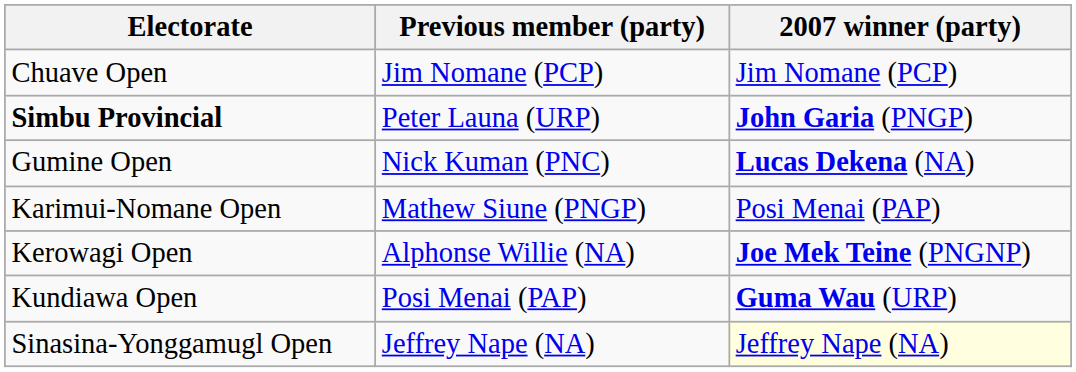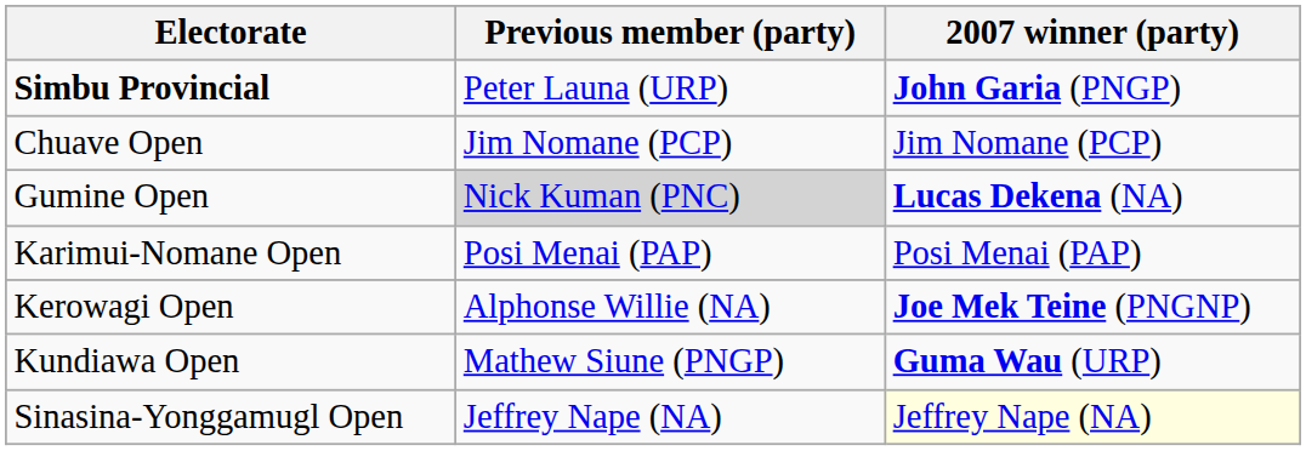 <table class="wikitable" style="text-align: left;" width="600">
 <tr>
 <th>Electorate</th>
 <th>Previous member (party)</th>
 <th>2007 winner (party)</th>
 </tr>
 <tr>
+<td><strong>Simbu Provincial</strong></td>
+<td><a href='#'>Peter Launa</a> (<a href='#'>URP</a>)</td>
+<td><strong><a href='#'>John Garia</a></strong> (<a href='#'>PNGP</a>) </td>
+</tr>
+<tr>
 <td>Chuave Open</td>
 <td><a href='#'>Jim Nomane</a> (<a href='#'>PCP</a>)</td>
 <td><a href='#'>Jim Nomane</a> (<a href='#'>PCP</a>) </td>
 </tr>
 <tr>
-<td><strong>Simbu Provincial</strong></td>
-<td><a href='#'>Peter Launa</a> (<a href='#'>URP</a>)</td>
-<td><strong><a href='#'>John Garia</a></strong> (<a href='#'>PNGP</a>) </td>
-</tr>
-<tr>
 <td>Gumine Open</td>
-<td><a href='#'>Nick Kuman</a> (<a href='#'>PNC</a>)</td>
+<td style="background: lightgrey;"><a href='#'>Nick Kuman</a> (<a href='#'>PNC</a>)</td>
 <td><strong><a href='#'>Lucas Dekena</a></strong> (<a href='#'>NA</a>) </td>
 </tr>
 <tr>
 <td>Karimui-Nomane Open</td>
-<td><a href='#'>Mathew Siune</a> (<a href='#'>PNGP</a>)</td>
+<td><a href='#'>Posi Menai</a> (<a href='#'>PAP</a>)</td>
 <td><a href='#'>Posi Menai</a> (<a href='#'>PAP</a>) </td>
 </tr>
 <tr>
 <td>Kerowagi Open</td>
 <td><a href='#'>Alphonse Willie</a> (<a href='#'>NA</a>)</td>
 <td><strong><a href='#'>Joe Mek Teine</a></strong> (<a href='#'>PNGNP</a>) </td>
 </tr>
 <tr>
 <td>Kundiawa Open</td>
-<td><a href='#'>Posi Menai</a> (<a href='#'>PAP</a>)</td>
+<td><a href='#'>Mathew Siune</a> (<a href='#'>PNGP</a>)</td>
 <td><strong><a href='#'>Guma Wau</a></strong> (<a href='#'>URP</a>) </td>
 </tr>
 <tr>
 <td>Sinasina-Yonggamugl Open</td>
 <td><a href='#'>Jeffrey Nape</a> (<a href='#'>NA</a>)</td>
 <td style="background: lightyellow;"><a href='#'>Jeffrey Nape</a> (<a href='#'>NA</a>) </td>
 </tr>
 </table>
